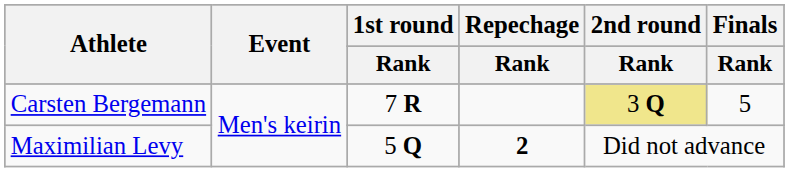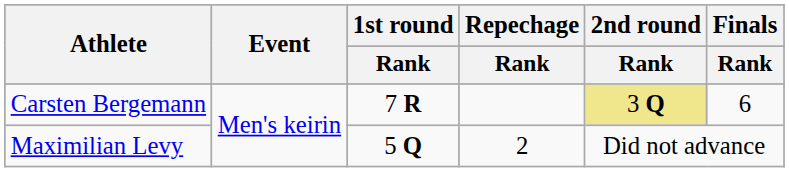 <table class=wikitable style="font-size:90%">
 <tr>
 <th rowspan="2">Athlete</th>
 <th rowspan="2">Event</th>
 <th>1st round</th>
 <th>Repechage</th>
 <th>2nd round</th>
 <th>Finals</th>
 </tr>
 <tr style="font-size:95%">
 <th>Rank</th>
 <th>Rank</th>
 <th>Rank</th>
 <th>Rank</th>
 </tr>
 <tr align=center>
 <td align=left><a href='#'>Carsten Bergemann</a></td>
 <td align=left rowspan=2><a href='#'>Men's keirin</a></td>
 <td>7 <strong>R</strong></td>
 <td></td>
 <td style="background: khaki;">3 <strong>Q</strong></td>
-<td>5</td>
+<td>6</td>
 </tr>
 <tr align=center>
 <td align=left><a href='#'>Maximilian Levy</a></td>
 <td>5 <strong>Q</strong></td>
-<td><strong>2</strong></td>
+<td>2</td>
 <td colspan=2>Did not advance</td>
 </tr>
 </table>
